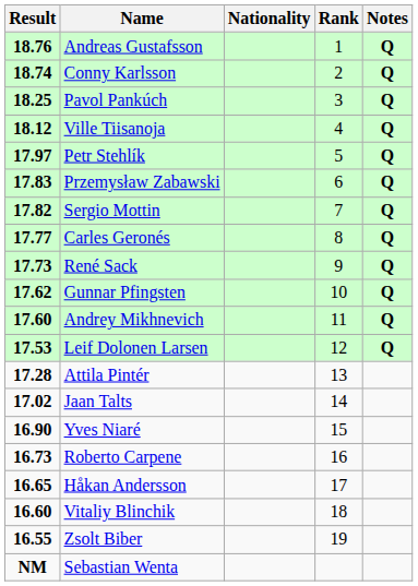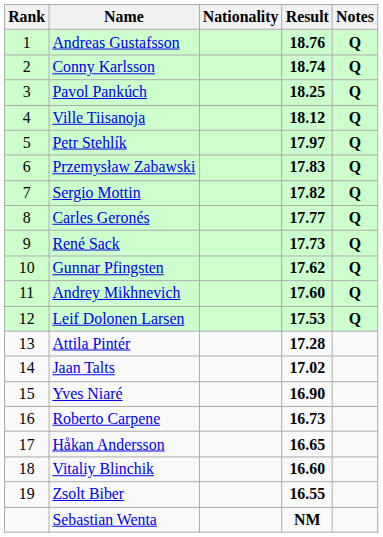 <table class="wikitable sortable" style="text-align:center">
 <tr>
-<th>Result</th>
+<th>Rank</th>
 <th>Name</th>
 <th>Nationality</th>
-<th>Rank</th>
+<th>Result</th>
 <th>Notes</th>
 </tr>
 <tr bgcolor=ccffcc>
-<td><strong>18.76</strong></td>
+<td>1</td>
 <td align=left><a href='#'>Andreas Gustafsson</a></td>
 <td align=left></td>
-<td>1</td>
+<td><strong>18.76</strong></td>
 <td><strong>Q</strong></td>
 </tr>
 <tr bgcolor=ccffcc>
-<td><strong>18.74</strong></td>
+<td>2</td>
 <td align=left><a href='#'>Conny Karlsson</a></td>
 <td align=left></td>
-<td>2</td>
+<td><strong>18.74</strong></td>
 <td><strong>Q</strong></td>
 </tr>
 <tr bgcolor=ccffcc>
-<td><strong>18.25</strong></td>
+<td>3</td>
 <td align=left><a href='#'>Pavol Pankúch</a></td>
 <td align=left></td>
-<td>3</td>
+<td><strong>18.25</strong></td>
 <td><strong>Q</strong></td>
 </tr>
 <tr bgcolor=ccffcc>
-<td><strong>18.12</strong></td>
+<td>4</td>
 <td align=left><a href='#'>Ville Tiisanoja</a></td>
 <td align=left></td>
-<td>4</td>
+<td><strong>18.12</strong></td>
 <td><strong>Q</strong></td>
 </tr>
 <tr bgcolor=ccffcc>
-<td><strong>17.97</strong></td>
+<td>5</td>
 <td align=left><a href='#'>Petr Stehlík</a></td>
 <td align=left></td>
-<td>5</td>
+<td><strong>17.97</strong></td>
 <td><strong>Q</strong></td>
 </tr>
 <tr bgcolor=ccffcc>
-<td><strong>17.83</strong></td>
+<td>6</td>
 <td align=left><a href='#'>Przemysław Zabawski</a></td>
 <td align=left></td>
-<td>6</td>
+<td><strong>17.83</strong></td>
 <td><strong>Q</strong></td>
 </tr>
 <tr bgcolor=ccffcc>
-<td><strong>17.82</strong></td>
+<td>7</td>
 <td align=left><a href='#'>Sergio Mottin</a></td>
 <td align=left></td>
-<td>7</td>
+<td><strong>17.82</strong></td>
 <td><strong>Q</strong></td>
 </tr>
 <tr bgcolor=ccffcc>
-<td><strong>17.77</strong></td>
+<td>8</td>
 <td align=left><a href='#'>Carles Geronés</a></td>
 <td align=left></td>
-<td>8</td>
+<td><strong>17.77</strong></td>
 <td><strong>Q</strong></td>
 </tr>
 <tr bgcolor=ccffcc>
-<td><strong>17.73</strong></td>
+<td>9</td>
 <td align=left><a href='#'>René Sack</a></td>
 <td align=left></td>
-<td>9</td>
+<td><strong>17.73</strong></td>
 <td><strong>Q</strong></td>
 </tr>
 <tr bgcolor=ccffcc>
-<td><strong>17.62</strong></td>
+<td>10</td>
 <td align=left><a href='#'>Gunnar Pfingsten</a></td>
 <td align=left></td>
-<td>10</td>
+<td><strong>17.62</strong></td>
 <td><strong>Q</strong></td>
 </tr>
 <tr bgcolor=ccffcc>
-<td><strong>17.60</strong></td>
+<td>11</td>
 <td align=left><a href='#'>Andrey Mikhnevich</a></td>
 <td align=left></td>
-<td>11</td>
+<td><strong>17.60</strong></td>
 <td><strong>Q</strong></td>
 </tr>
 <tr bgcolor=ccffcc>
-<td><strong>17.53</strong></td>
+<td>12</td>
 <td align=left><a href='#'>Leif Dolonen Larsen</a></td>
 <td align=left></td>
-<td>12</td>
+<td><strong>17.53</strong></td>
 <td><strong>Q</strong></td>
 </tr>
 <tr>
-<td><strong>17.28</strong></td>
+<td>13</td>
 <td align=left><a href='#'>Attila Pintér</a></td>
 <td align=left></td>
-<td>13</td>
+<td><strong>17.28</strong></td>
 <td></td>
 </tr>
 <tr>
-<td><strong>17.02</strong></td>
+<td>14</td>
 <td align=left><a href='#'>Jaan Talts</a></td>
 <td align=left></td>
-<td>14</td>
+<td><strong>17.02</strong></td>
 <td></td>
 </tr>
 <tr>
-<td><strong>16.90</strong></td>
+<td>15</td>
 <td align=left><a href='#'>Yves Niaré</a></td>
 <td align=left></td>
-<td>15</td>
+<td><strong>16.90</strong></td>
 <td></td>
 </tr>
 <tr>
-<td><strong>16.73</strong></td>
+<td>16</td>
 <td align=left><a href='#'>Roberto Carpene</a></td>
 <td align=left></td>
-<td>16</td>
+<td><strong>16.73</strong></td>
 <td></td>
 </tr>
 <tr>
-<td><strong>16.65</strong></td>
+<td>17</td>
 <td align=left><a href='#'>Håkan Andersson</a></td>
 <td align=left></td>
-<td>17</td>
+<td><strong>16.65</strong></td>
 <td></td>
 </tr>
 <tr>
-<td><strong>16.60</strong></td>
+<td>18</td>
 <td align=left><a href='#'>Vitaliy Blinchik</a></td>
 <td align=left></td>
-<td>18</td>
+<td><strong>16.60</strong></td>
 <td></td>
 </tr>
 <tr>
-<td><strong>16.55</strong></td>
+<td>19</td>
 <td align=left><a href='#'>Zsolt Biber</a></td>
 <td align=left></td>
-<td>19</td>
+<td><strong>16.55</strong></td>
 <td></td>
 </tr>
 <tr>
-<td><strong>NM</strong></td>
+<td></td>
 <td align=left><a href='#'>Sebastian Wenta</a></td>
 <td align=left></td>
-<td></td>
+<td><strong>NM</strong></td>
 <td></td>
 </tr>
 </table>
